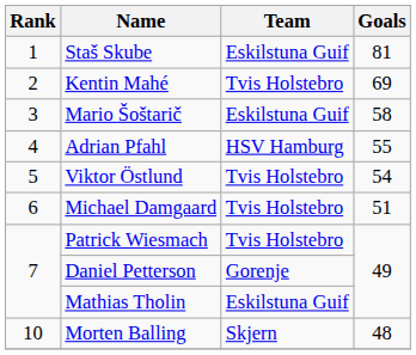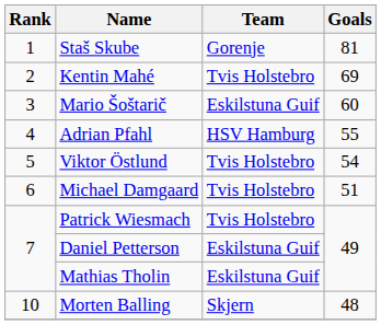 <table class="wikitable" style="text-align:center">
 <tr>
 <th>Rank</th>
 <th>Name</th>
 <th>Team</th>
 <th>Goals</th>
 </tr>
 <tr>
 <td>1</td>
 <td align="left"> <a href='#'>Staš Skube</a></td>
-<td align="left"> <a href='#'>Eskilstuna Guif</a></td>
+<td align="left"> <a href='#'>Gorenje</a></td>
 <td>81</td>
 </tr>
 <tr>
 <td>2</td>
 <td align="left"> <a href='#'>Kentin Mahé</a></td>
 <td align="left"> <a href='#'>Tvis Holstebro</a></td>
 <td>69</td>
 </tr>
 <tr>
 <td>3</td>
 <td align="left"> <a href='#'>Mario Šoštarič</a></td>
 <td align="left"> <a href='#'>Eskilstuna Guif</a></td>
-<td>58</td>
+<td>60</td>
 </tr>
 <tr>
 <td>4</td>
 <td align="left"> <a href='#'>Adrian Pfahl</a></td>
 <td align="left"> <a href='#'>HSV Hamburg</a></td>
 <td>55</td>
 </tr>
 <tr>
 <td>5</td>
 <td align="left"> <a href='#'>Viktor Östlund</a></td>
 <td align="left"> <a href='#'>Tvis Holstebro</a></td>
 <td>54</td>
 </tr>
 <tr>
 <td>6</td>
 <td align="left"> <a href='#'>Michael Damgaard</a></td>
 <td align="left"> <a href='#'>Tvis Holstebro</a></td>
 <td>51</td>
 </tr>
 <tr>
 <td rowspan=3>7</td>
 <td align="left"> <a href='#'>Patrick Wiesmach</a></td>
 <td align="left"> <a href='#'>Tvis Holstebro</a></td>
 <td rowspan="3">49</td>
 </tr>
 <tr>
 <td align="left"> <a href='#'>Daniel Petterson</a></td>
-<td align="left"> <a href='#'>Gorenje</a></td>
+<td align="left"> <a href='#'>Eskilstuna Guif</a></td>
 </tr>
 <tr>
 <td align="left"> <a href='#'>Mathias Tholin</a></td>
 <td align="left"> <a href='#'>Eskilstuna Guif</a></td>
 </tr>
 <tr>
 <td>10</td>
 <td align="left"> <a href='#'>Morten Balling</a></td>
 <td align="left"> <a href='#'>Skjern</a></td>
 <td>48</td>
 </tr>
 <tr>
 </tr>
 </table>
